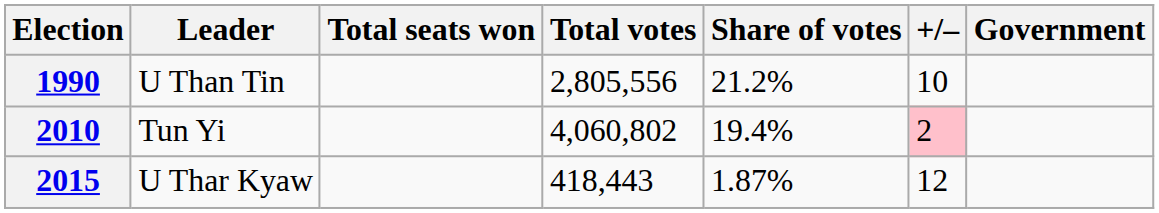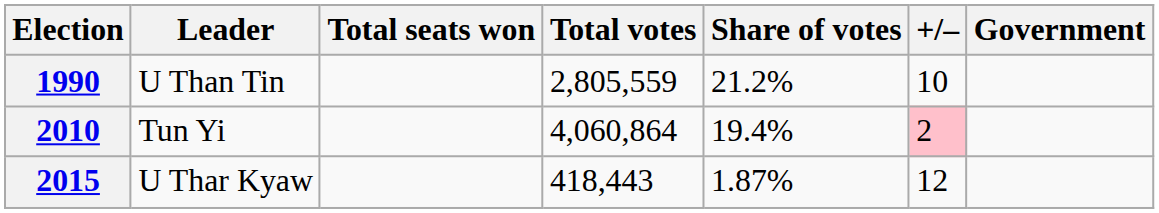 <table class="wikitable">
 <tr>
 <th>Election</th>
 <th>Leader</th>
 <th>Total seats won</th>
 <th>Total votes</th>
 <th>Share of votes</th>
 <th>+/–</th>
 <th>Government</th>
 </tr>
 <tr>
 <th><a href='#'>1990</a></th>
 <td>U Than Tin</td>
 <td></td>
-<td>2,805,556</td>
+<td>2,805,559</td>
 <td>21.2%</td>
 <td> 10</td>
 <td></td>
 </tr>
 <tr>
 <th><a href='#'>2010</a></th>
 <td>Tun Yi</td>
 <td></td>
-<td>4,060,802</td>
+<td>4,060,864</td>
 <td>19.4%</td>
 <td style="background: pink;"> 2</td>
 <td></td>
 </tr>
 <tr>
 <th><a href='#'>2015</a></th>
 <td>U Thar Kyaw</td>
 <td></td>
 <td>418,443</td>
 <td>1.87%</td>
 <td> 12</td>
 <td></td>
 </tr>
 </table>
